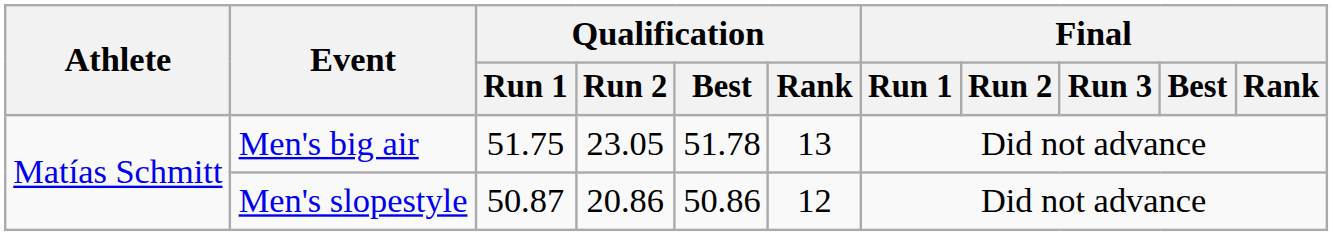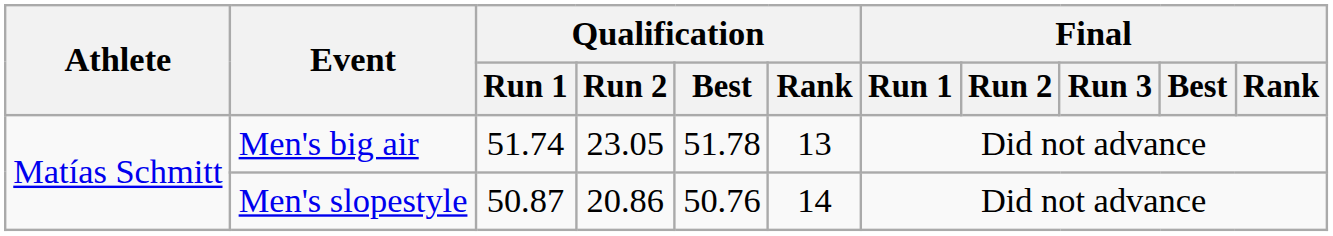 <table class="wikitable" style="font-size:90%">
 <tr>
 <th rowspan="2">Athlete</th>
 <th rowspan="2">Event</th>
 <th colspan="4">Qualification</th>
 <th colspan="5">Final</th>
 </tr>
 <tr style="font-size:95%">
 <th>Run 1</th>
 <th>Run 2</th>
 <th>Best</th>
 <th>Rank</th>
 <th>Run 1</th>
 <th>Run 2</th>
 <th>Run 3</th>
 <th>Best</th>
 <th>Rank</th>
 </tr>
 <tr align=center>
 <td align=left rowspan=2><a href='#'>Matías Schmitt</a></td>
 <td align=left><a href='#'>Men's big air</a></td>
-<td>51.75</td>
+<td>51.74</td>
 <td>23.05</td>
 <td>51.78</td>
 <td>13</td>
 <td colspan=5>Did not advance</td>
 </tr>
 <tr align=center>
 <td align=left><a href='#'>Men's slopestyle</a></td>
 <td>50.87</td>
 <td>20.86</td>
-<td>50.86</td>
-<td>12</td>
+<td>50.76</td>
+<td>14</td>
 <td colspan=5>Did not advance</td>
 </tr>
 </table>
